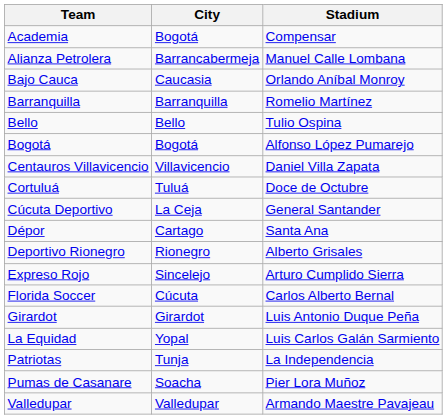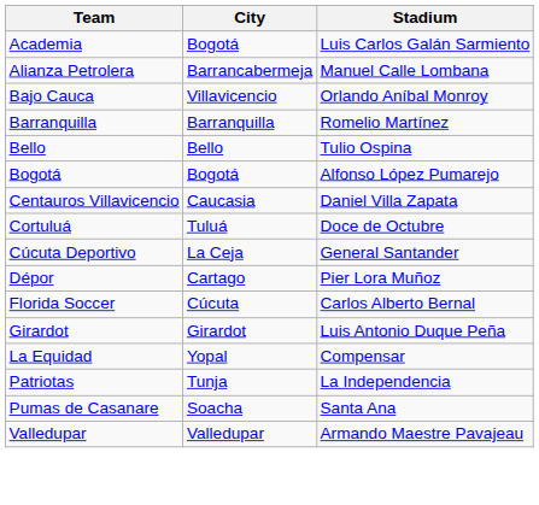 <table class="wikitable sortable">
 <tr>
 <th>Team</th>
 <th>City</th>
 <th>Stadium</th>
 </tr>
 <tr>
 <td><a href='#'>Academia</a></td>
 <td><a href='#'>Bogotá</a></td>
-<td><a href='#'>Compensar</a></td>
+<td><a href='#'>Luis Carlos Galán Sarmiento</a></td>
 </tr>
 <tr>
 <td><a href='#'>Alianza Petrolera</a></td>
 <td><a href='#'>Barrancabermeja</a></td>
 <td><a href='#'>Manuel Calle Lombana</a></td>
 </tr>
 <tr>
 <td><a href='#'>Bajo Cauca</a></td>
-<td><a href='#'>Caucasia</a></td>
+<td><a href='#'>Villavicencio</a></td>
 <td><a href='#'>Orlando Aníbal Monroy</a></td>
 </tr>
 <tr>
 <td><a href='#'>Barranquilla</a></td>
 <td><a href='#'>Barranquilla</a></td>
 <td><a href='#'>Romelio Martínez</a></td>
 </tr>
 <tr>
 <td><a href='#'>Bello</a></td>
 <td><a href='#'>Bello</a></td>
 <td><a href='#'>Tulio Ospina</a></td>
 </tr>
 <tr>
 <td><a href='#'>Bogotá</a></td>
 <td><a href='#'>Bogotá</a></td>
 <td><a href='#'>Alfonso López Pumarejo</a></td>
 </tr>
 <tr>
 <td><a href='#'>Centauros Villavicencio</a></td>
-<td><a href='#'>Villavicencio</a></td>
+<td><a href='#'>Caucasia</a></td>
 <td><a href='#'>Daniel Villa Zapata</a></td>
 </tr>
 <tr>
 <td><a href='#'>Cortuluá</a></td>
 <td><a href='#'>Tuluá</a></td>
 <td><a href='#'>Doce de Octubre</a></td>
 </tr>
 <tr>
 <td><a href='#'>Cúcuta Deportivo</a></td>
 <td><a href='#'>La Ceja</a></td>
 <td><a href='#'>General Santander</a></td>
 </tr>
 <tr>
 <td><a href='#'>Dépor</a></td>
 <td><a href='#'>Cartago</a></td>
-<td><a href='#'>Santa Ana</a></td>
-</tr>
-<tr>
-<td><a href='#'>Deportivo Rionegro</a></td>
-<td><a href='#'>Rionegro</a></td>
-<td><a href='#'>Alberto Grisales</a></td>
-</tr>
-<tr>
-<td><a href='#'>Expreso Rojo</a></td>
-<td><a href='#'>Sincelejo</a></td>
-<td><a href='#'>Arturo Cumplido Sierra</a></td>
+<td><a href='#'>Pier Lora Muñoz</a></td>
 </tr>
 <tr>
 <td><a href='#'>Florida Soccer</a></td>
 <td><a href='#'>Cúcuta</a></td>
 <td><a href='#'>Carlos Alberto Bernal</a></td>
 </tr>
 <tr>
 <td><a href='#'>Girardot</a></td>
 <td><a href='#'>Girardot</a></td>
 <td><a href='#'>Luis Antonio Duque Peña</a></td>
 </tr>
 <tr>
 <td><a href='#'>La Equidad</a></td>
 <td><a href='#'>Yopal</a></td>
-<td><a href='#'>Luis Carlos Galán Sarmiento</a></td>
+<td><a href='#'>Compensar</a></td>
 </tr>
 <tr>
 <td><a href='#'>Patriotas</a></td>
 <td><a href='#'>Tunja</a></td>
 <td><a href='#'>La Independencia</a></td>
 </tr>
 <tr>
 <td><a href='#'>Pumas de Casanare</a></td>
 <td><a href='#'>Soacha</a></td>
-<td><a href='#'>Pier Lora Muñoz</a></td>
+<td><a href='#'>Santa Ana</a></td>
 </tr>
 <tr>
 <td><a href='#'>Valledupar</a></td>
 <td><a href='#'>Valledupar</a></td>
 <td><a href='#'>Armando Maestre Pavajeau</a></td>
 </tr>
 </table>
